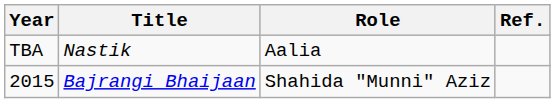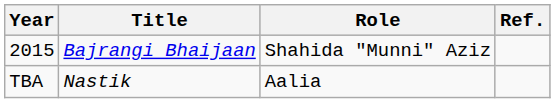 <table class="wikitable sortable">
 <tr>
 <th>Year</th>
 <th>Title</th>
 <th>Role</th>
 <th class="unsortable">Ref.</th>
 </tr>
 <tr>
+<td>2015</td>
+<td><em><a href='#'>Bajrangi Bhaijaan</a></em></td>
+<td>Shahida "Munni" Aziz</td>
+<td></td>
+</tr>
+<tr>
 <td>TBA</td>
 <td><em>Nastik</em></td>
 <td>Aalia</td>
 <td></td>
 </tr>
-<tr>
-<td>2015</td>
-<td><em><a href='#'>Bajrangi Bhaijaan</a></em></td>
-<td>Shahida "Munni" Aziz</td>
-<td></td>
-</tr>
 </table>
